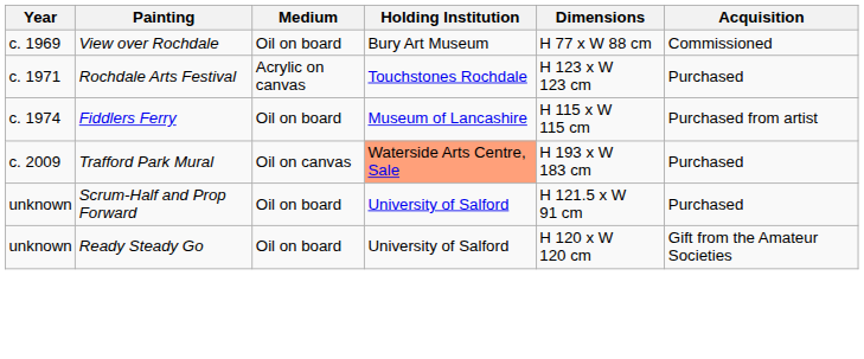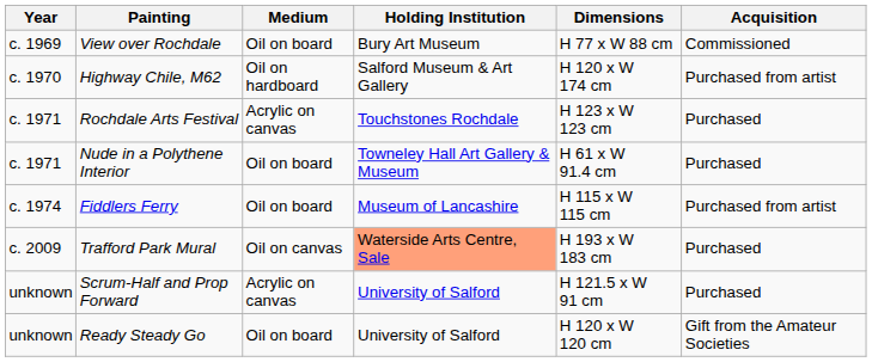 <table class="wikitable">
 <tr>
 <th>Year</th>
 <th>Painting</th>
 <th>Medium</th>
 <th>Holding Institution</th>
 <th>Dimensions</th>
 <th>Acquisition</th>
 </tr>
 <tr>
 <td>c. 1969</td>
 <td><em>View over Rochdale</em></td>
 <td>Oil on board</td>
 <td>Bury Art Museum</td>
 <td>H 77 x W 88 cm</td>
 <td>Commissioned</td>
 </tr>
 <tr>
+<td>c. 1970</td>
+<td><em>Highway Chile, M62</em></td>
+<td>Oil on hardboard</td>
+<td>Salford Museum & Art Gallery</td>
+<td>H 120 x W 174 cm</td>
+<td>Purchased from artist</td>
+</tr>
+<tr>
 <td>c. 1971</td>
 <td><em>Rochdale Arts Festival</em></td>
 <td>Acrylic on canvas</td>
 <td><a href='#'>Touchstones Rochdale</a></td>
 <td>H 123 x W 123 cm</td>
+<td>Purchased</td>
+</tr>
+<tr>
+<td>c. 1971</td>
+<td><em>Nude in a Polythene Interior</em></td>
+<td>Oil on board</td>
+<td><a href='#'>Towneley Hall Art Gallery & Museum</a></td>
+<td>H 61 x W 91.4 cm</td>
 <td>Purchased</td>
 </tr>
 <tr>
 <td>c. 1974</td>
 <td><em><a href='#'>Fiddlers Ferry</a></em></td>
 <td>Oil on board</td>
 <td><a href='#'>Museum of Lancashire</a></td>
 <td>H 115 x W 115 cm</td>
 <td>Purchased from artist</td>
 </tr>
 <tr>
 <td>c. 2009</td>
 <td><em>Trafford Park Mural</em></td>
 <td>Oil on canvas</td>
 <td style="background: lightsalmon;">Waterside Arts Centre, <a href='#'>Sale</a></td>
 <td>H 193 x W 183 cm</td>
 <td>Purchased</td>
 </tr>
 <tr>
 <td>unknown</td>
 <td><em>Scrum-Half and Prop Forward</em></td>
-<td>Oil on board</td>
+<td>Acrylic on canvas</td>
 <td><a href='#'>University of Salford</a></td>
 <td>H 121.5 x W 91 cm</td>
 <td>Purchased</td>
 </tr>
 <tr>
 <td>unknown</td>
 <td><em>Ready Steady Go</em></td>
 <td>Oil on board</td>
 <td>University of Salford</td>
 <td>H 120 x W 120 cm</td>
 <td>Gift from the Amateur Societies</td>
 </tr>
 </table>
